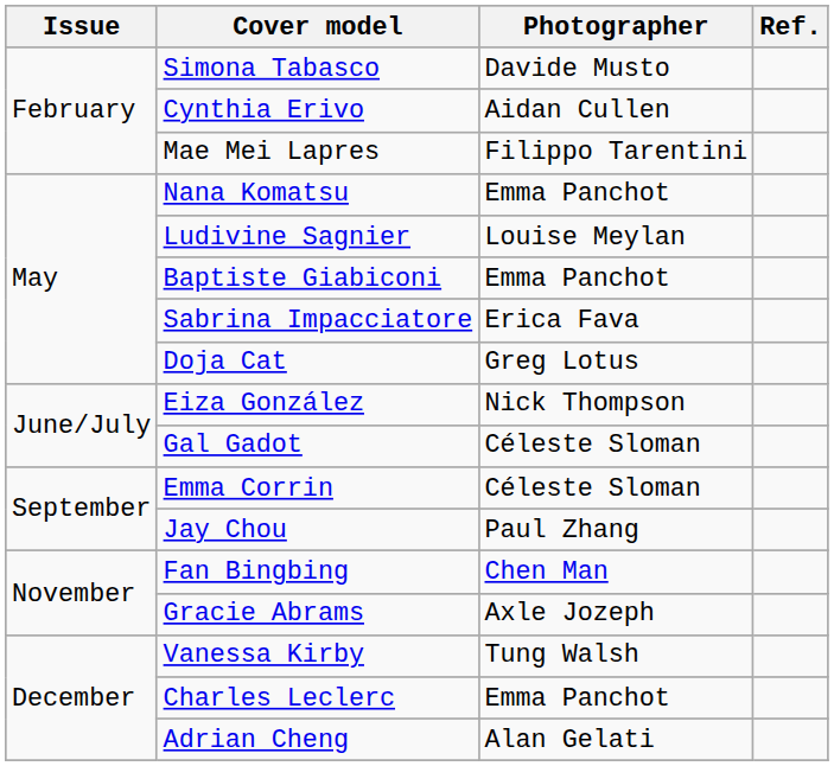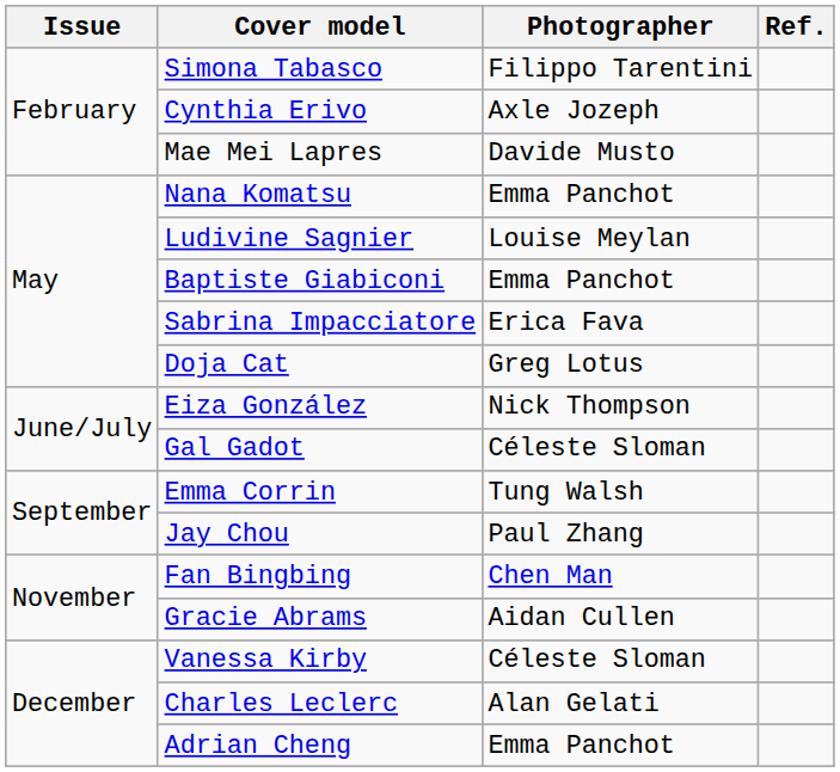 <table class="wikitable">
 <tr>
 <th>Issue</th>
 <th>Cover model</th>
 <th>Photographer</th>
 <th>Ref.</th>
 </tr>
 <tr>
 <td rowspan="3">February</td>
 <td><a href='#'>Simona Tabasco</a></td>
-<td>Davide Musto</td>
+<td>Filippo Tarentini</td>
 <td></td>
 </tr>
 <tr>
 <td><a href='#'>Cynthia Erivo</a></td>
-<td>Aidan Cullen</td>
+<td>Axle Jozeph</td>
 <td></td>
 </tr>
 <tr>
 <td>Mae Mei Lapres</td>
-<td>Filippo Tarentini</td>
+<td>Davide Musto</td>
 <td></td>
 </tr>
 <tr>
 <td rowspan="5">May</td>
 <td><a href='#'>Nana Komatsu</a></td>
 <td>Emma Panchot</td>
 <td></td>
 </tr>
 <tr>
 <td><a href='#'>Ludivine Sagnier</a></td>
 <td>Louise Meylan</td>
 <td></td>
 </tr>
 <tr>
 <td><a href='#'>Baptiste Giabiconi</a></td>
 <td>Emma Panchot</td>
 <td></td>
 </tr>
 <tr>
 <td><a href='#'>Sabrina Impacciatore</a></td>
 <td>Erica Fava</td>
 <td></td>
 </tr>
 <tr>
 <td><a href='#'>Doja Cat</a></td>
 <td>Greg Lotus</td>
 <td></td>
 </tr>
 <tr>
 <td rowspan="2">June/July</td>
 <td><a href='#'>Eiza González</a></td>
 <td>Nick Thompson</td>
 <td></td>
 </tr>
 <tr>
 <td><a href='#'>Gal Gadot</a></td>
 <td>Céleste Sloman</td>
 <td></td>
 </tr>
 <tr>
 <td rowspan="2">September</td>
 <td><a href='#'>Emma Corrin</a></td>
-<td>Céleste Sloman</td>
+<td>Tung Walsh</td>
 <td></td>
 </tr>
 <tr>
 <td><a href='#'>Jay Chou</a></td>
 <td>Paul Zhang</td>
 <td></td>
 </tr>
 <tr>
 <td rowspan="2">November</td>
 <td><a href='#'>Fan Bingbing</a></td>
 <td><a href='#'>Chen Man</a></td>
 <td></td>
 </tr>
 <tr>
 <td><a href='#'>Gracie Abrams</a></td>
-<td>Axle Jozeph</td>
+<td>Aidan Cullen</td>
 <td></td>
 </tr>
 <tr>
 <td rowspan="3">December</td>
 <td><a href='#'>Vanessa Kirby</a></td>
-<td>Tung Walsh</td>
+<td>Céleste Sloman</td>
 <td></td>
 </tr>
 <tr>
 <td><a href='#'>Charles Leclerc</a></td>
-<td>Emma Panchot</td>
+<td>Alan Gelati</td>
 <td></td>
 </tr>
 <tr>
 <td><a href='#'>Adrian Cheng</a></td>
-<td>Alan Gelati</td>
+<td>Emma Panchot</td>
 <td></td>
 </tr>
 </table>
